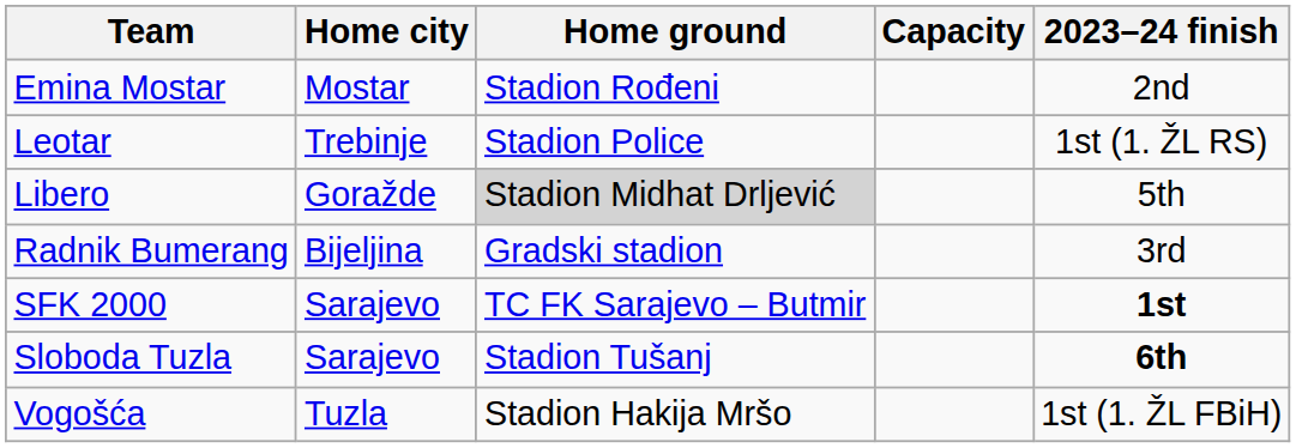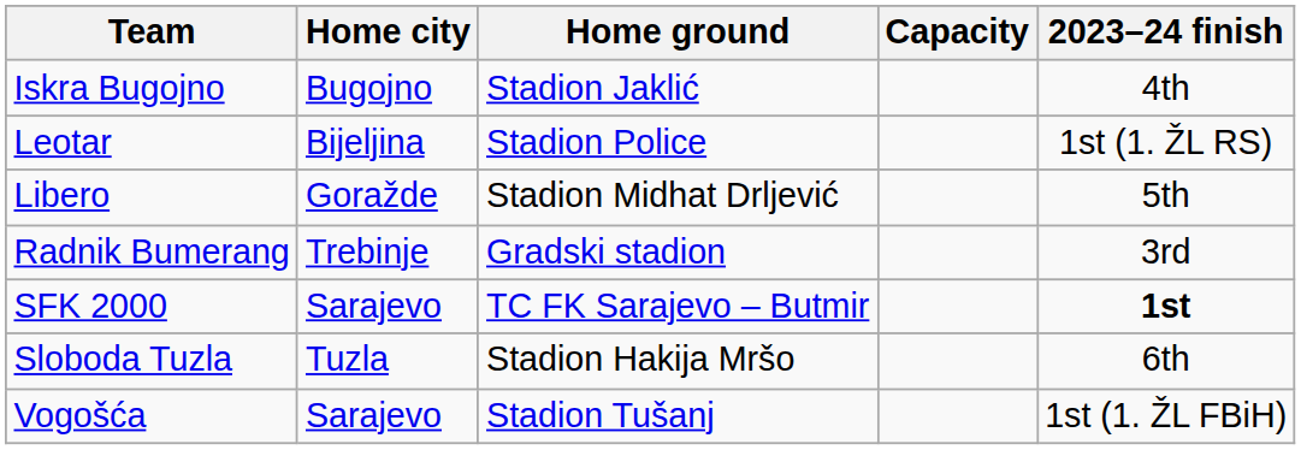 <table class="wikitable sortable">
 <tr>
 <th>Team</th>
 <th>Home city</th>
 <th>Home ground</th>
 <th>Capacity</th>
 <th data-sort-type="number">2023–24 finish</th>
 </tr>
 <tr>
-<td><a href='#'>Emina Mostar</a></td>
-<td><a href='#'>Mostar</a></td>
-<td><a href='#'>Stadion Rođeni</a></td>
+<td><a href='#'>Iskra Bugojno</a></td>
+<td><a href='#'>Bugojno</a></td>
+<td><a href='#'>Stadion Jaklić</a></td>
 <td style="text-align:center;"></td>
-<td style="text-align:center;">2nd</td>
+<td style="text-align:center;">4th</td>
 </tr>
 <tr>
 <td><a href='#'>Leotar</a></td>
-<td><a href='#'>Trebinje</a></td>
+<td><a href='#'>Bijeljina</a></td>
 <td><a href='#'>Stadion Police</a></td>
 <td style="text-align:center;"></td>
 <td style="text-align:center;">1st (1. ŽL RS)</td>
 </tr>
 <tr>
 <td><a href='#'>Libero</a></td>
 <td><a href='#'>Goražde</a></td>
-<td style="background: lightgrey;">Stadion Midhat Drljević</td>
+<td>Stadion Midhat Drljević</td>
 <td style="text-align:center;"></td>
 <td style="text-align:center;">5th</td>
 </tr>
 <tr>
 <td><a href='#'>Radnik Bumerang</a></td>
-<td><a href='#'>Bijeljina</a></td>
+<td><a href='#'>Trebinje</a></td>
 <td><a href='#'>Gradski stadion</a></td>
 <td style="text-align:center;"></td>
 <td style="text-align:center;">3rd</td>
 </tr>
 <tr>
 <td><a href='#'>SFK 2000</a></td>
 <td><a href='#'>Sarajevo</a></td>
 <td><a href='#'>TC FK Sarajevo – Butmir</a></td>
 <td style="text-align:center;"></td>
 <td style="text-align:center;"><strong>1st</strong></td>
 </tr>
 <tr>
 <td><a href='#'>Sloboda Tuzla</a></td>
-<td><a href='#'>Sarajevo</a></td>
-<td><a href='#'>Stadion Tušanj</a></td>
+<td><a href='#'>Tuzla</a></td>
+<td>Stadion Hakija Mršo</td>
 <td style="text-align:center;"></td>
-<td style="text-align:center;"><strong>6th</strong></td>
+<td style="text-align:center;">6th</td>
 </tr>
 <tr>
 <td><a href='#'>Vogošća</a></td>
-<td><a href='#'>Tuzla</a></td>
-<td>Stadion Hakija Mršo</td>
+<td><a href='#'>Sarajevo</a></td>
+<td><a href='#'>Stadion Tušanj</a></td>
 <td style="text-align:center;"></td>
 <td style="text-align:center;">1st (1. ŽL FBiH)</td>
 </tr>
 </table>
